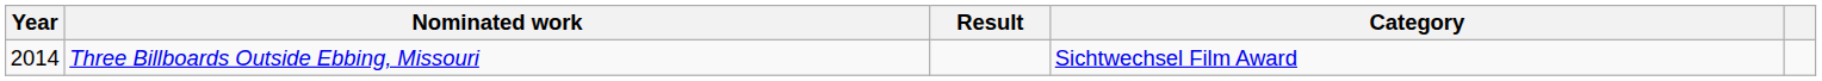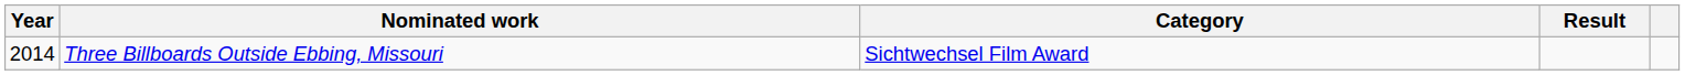 <table class="wikitable">
 <tr>
 <th scope="col" style="width:1em;">Year</th>
 <th scope="col" style="width:39em;">Nominated work</th>
+<th scope="col" style="width:33em;">Category</th>
 <th scope="col" style="width:5em;">Result</th>
-<th scope="col" style="width:33em;">Category</th>
 <th scope="col" style="width:1em;"></th>
 </tr>
 <tr>
 <td>2014</td>
 <td><em><a href='#'>Three Billboards Outside Ebbing, Missouri</a></em></td>
+<td><a href='#'>Sichtwechsel Film Award</a></td>
 <td></td>
-<td><a href='#'>Sichtwechsel Film Award</a></td>
 <td style="text-align:center;"></td>
 </tr>
 </table>
